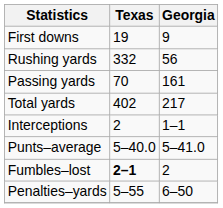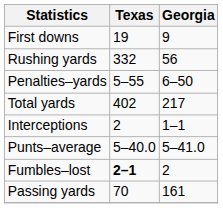 <table class="wikitable">
 <tr>
 <th>Statistics</th>
 <th>Texas</th>
 <th>Georgia</th>
 </tr>
 <tr>
 <td>First downs</td>
 <td>19</td>
 <td>9</td>
 </tr>
 <tr>
 <td>Rushing yards</td>
 <td>332</td>
 <td>56</td>
 </tr>
 <tr>
-<td>Passing yards</td>
-<td>70</td>
-<td>161</td>
+<td>Penalties–yards</td>
+<td>5–55</td>
+<td>6–50</td>
 </tr>
 <tr>
 <td>Total yards</td>
 <td>402</td>
 <td>217</td>
 </tr>
 <tr>
 <td>Interceptions</td>
 <td>2</td>
 <td>1–1</td>
 </tr>
 <tr>
 <td>Punts–average</td>
 <td>5–40.0</td>
 <td>5–41.0</td>
 </tr>
 <tr>
 <td>Fumbles–lost</td>
 <td><strong>2–1</strong></td>
 <td>2</td>
 </tr>
 <tr>
-<td>Penalties–yards</td>
-<td>5–55</td>
-<td>6–50</td>
+<td>Passing yards</td>
+<td>70</td>
+<td>161</td>
 </tr>
 <tr>
 </tr>
 </table>
